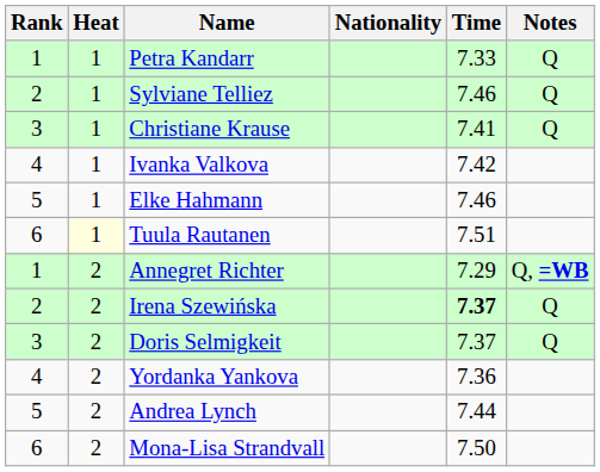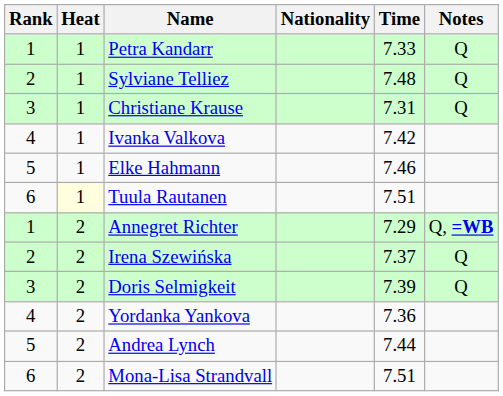 <table class="wikitable sortable" style="text-align:center">
 <tr>
 <th>Rank</th>
 <th>Heat</th>
 <th>Name</th>
 <th>Nationality</th>
 <th>Time</th>
 <th>Notes</th>
 </tr>
 <tr bgcolor=ccffcc>
 <td>1</td>
 <td>1</td>
 <td align="left"><a href='#'>Petra Kandarr</a></td>
 <td align=left></td>
 <td>7.33</td>
 <td>Q</td>
 </tr>
 <tr bgcolor=ccffcc>
 <td>2</td>
 <td>1</td>
 <td align="left"><a href='#'>Sylviane Telliez</a></td>
 <td align=left></td>
-<td>7.46</td>
+<td>7.48</td>
 <td>Q</td>
 </tr>
 <tr bgcolor=ccffcc>
 <td>3</td>
 <td>1</td>
 <td align="left"><a href='#'>Christiane Krause</a></td>
 <td align=left></td>
-<td>7.41</td>
+<td>7.31</td>
 <td>Q</td>
 </tr>
 <tr>
 <td>4</td>
 <td>1</td>
 <td align="left"><a href='#'>Ivanka Valkova</a></td>
 <td align=left></td>
 <td>7.42</td>
 <td></td>
 </tr>
 <tr>
 <td>5</td>
 <td>1</td>
 <td align="left"><a href='#'>Elke Hahmann</a></td>
 <td align=left></td>
 <td>7.46</td>
 <td></td>
 </tr>
 <tr>
 <td>6</td>
 <td style="background: lightyellow;">1</td>
 <td align="left"><a href='#'>Tuula Rautanen</a></td>
 <td align=left></td>
 <td>7.51</td>
 <td></td>
 </tr>
 <tr bgcolor=ccffcc>
 <td>1</td>
 <td>2</td>
 <td align="left"><a href='#'>Annegret Richter</a></td>
 <td align=left></td>
 <td>7.29</td>
 <td>Q, <strong><a href='#'>=WB</a></strong></td>
 </tr>
 <tr bgcolor=ccffcc>
 <td>2</td>
 <td>2</td>
 <td align="left"><a href='#'>Irena Szewińska</a></td>
 <td align=left></td>
-<td><strong>7.37</strong></td>
+<td>7.37</td>
 <td>Q</td>
 </tr>
 <tr bgcolor=ccffcc>
 <td>3</td>
 <td>2</td>
 <td align="left"><a href='#'>Doris Selmigkeit</a></td>
 <td align=left></td>
-<td>7.37</td>
+<td>7.39</td>
 <td>Q</td>
 </tr>
 <tr>
 <td>4</td>
 <td>2</td>
 <td align="left"><a href='#'>Yordanka Yankova</a></td>
 <td align=left></td>
 <td>7.36</td>
 <td></td>
 </tr>
 <tr>
 <td>5</td>
 <td>2</td>
 <td align="left"><a href='#'>Andrea Lynch</a></td>
 <td align=left></td>
 <td>7.44</td>
 <td></td>
 </tr>
 <tr>
 <td>6</td>
 <td>2</td>
 <td align="left"><a href='#'>Mona-Lisa Strandvall</a></td>
 <td align=left></td>
-<td>7.50</td>
+<td>7.51</td>
 <td></td>
 </tr>
 </table>
